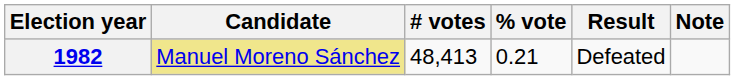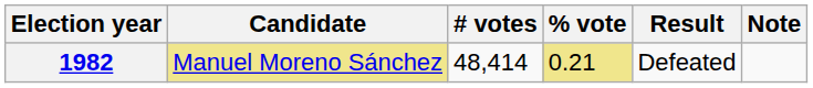 <table class="wikitable">
 <tr>
 <th>Election year</th>
 <th>Candidate</th>
 <th># votes</th>
 <th>% vote</th>
 <th>Result</th>
 <th>Note</th>
 </tr>
 <tr>
 <th><a href='#'>1982</a></th>
 <td style="background: khaki;"><a href='#'>Manuel Moreno Sánchez</a></td>
-<td>48,413</td>
-<td>0.21</td>
+<td>48,414</td>
+<td style="background: khaki;">0.21</td>
 <td rowspan="4"> Defeated</td>
 <td></td>
 </tr>
 </table>
